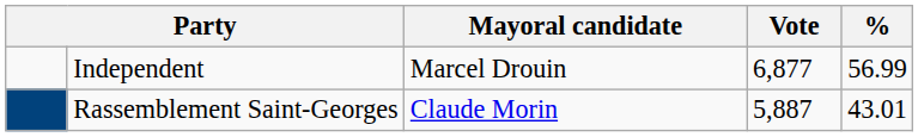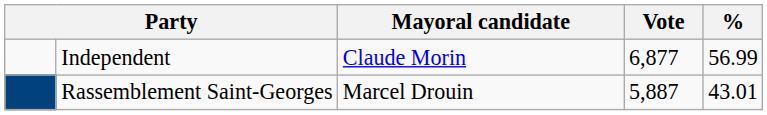 <table class="wikitable">
 <tr>
 <th bgcolor="#DDDDFF" width="230px" colspan="2">Party</th>
 <th bgcolor="#DDDDFF" width="200px">Mayoral candidate</th>
 <th bgcolor="#DDDDFF" width="50px">Vote</th>
 <th bgcolor="#DDDDFF" width="30px">%</th>
 </tr>
 <tr>
 <td> </td>
 <td>Independent</td>
-<td>Marcel Drouin</td>
+<td><a href='#'>Claude Morin</a></td>
 <td>6,877</td>
 <td>56.99</td>
 </tr>
 <tr>
 <td bgcolor=#01427C width="30px"> </td>
 <td>Rassemblement Saint-Georges</td>
-<td><a href='#'>Claude Morin</a></td>
+<td>Marcel Drouin</td>
 <td>5,887</td>
 <td>43.01</td>
 </tr>
 </table>
